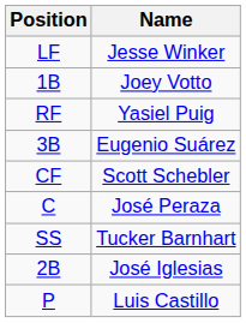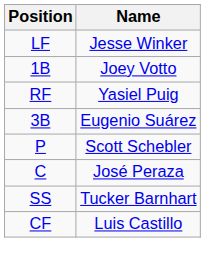 <table class="wikitable" style="text-align:left">
 <tr>
 <th>Position</th>
 <th>Name</th>
 </tr>
 <tr style="text-align: center;">
 <td><a href='#'>LF</a></td>
 <td style="text-align: center;"><a href='#'>Jesse Winker</a></td>
 </tr>
 <tr style="text-align: center;">
 <td><a href='#'>1B</a></td>
 <td style="text-align: center;"><a href='#'>Joey Votto</a></td>
 </tr>
 <tr style="text-align: center;">
 <td><a href='#'>RF</a></td>
 <td style="text-align: center;"><a href='#'>Yasiel Puig</a></td>
 </tr>
 <tr style="text-align: center;">
 <td><a href='#'>3B</a></td>
 <td style="text-align: center;"><a href='#'>Eugenio Suárez</a></td>
 </tr>
 <tr style="text-align: center;">
-<td><a href='#'>CF</a></td>
+<td><a href='#'>P</a></td>
 <td style="text-align: center;"><a href='#'>Scott Schebler</a></td>
 </tr>
 <tr style="text-align: center;">
 <td><a href='#'>C</a></td>
 <td style="text-align: center;"><a href='#'>José Peraza</a></td>
 </tr>
 <tr style="text-align: center;">
 <td><a href='#'>SS</a></td>
 <td style="text-align: center;"><a href='#'>Tucker Barnhart</a></td>
 </tr>
 <tr style="text-align: center;">
-<td><a href='#'>2B</a></td>
-<td style="text-align: center;"><a href='#'>José Iglesias</a></td>
-</tr>
-<tr style="text-align: center;">
-<td><a href='#'>P</a></td>
+<td><a href='#'>CF</a></td>
 <td style="text-align: center;"><a href='#'>Luis Castillo</a></td>
 </tr>
 </table>
